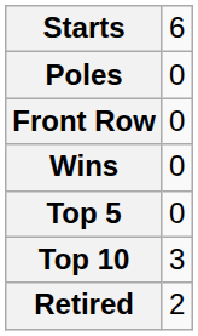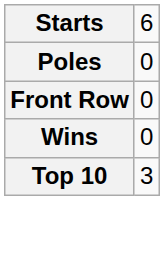 <table class="wikitable" style="text-align:center">
 <tr>
 <th>Starts</th>
 <td>6</td>
 </tr>
 <tr>
 <th>Poles</th>
 <td>0</td>
 </tr>
 <tr>
 <th>Front Row</th>
 <td>0</td>
 </tr>
 <tr>
 <th>Wins</th>
 <td>0</td>
 </tr>
 <tr>
-<th>Top 5</th>
-<td>0</td>
-</tr>
-<tr>
 <th>Top 10</th>
 <td>3</td>
 </tr>
-<tr>
-<th>Retired</th>
-<td>2</td>
-</tr>
 </table>
